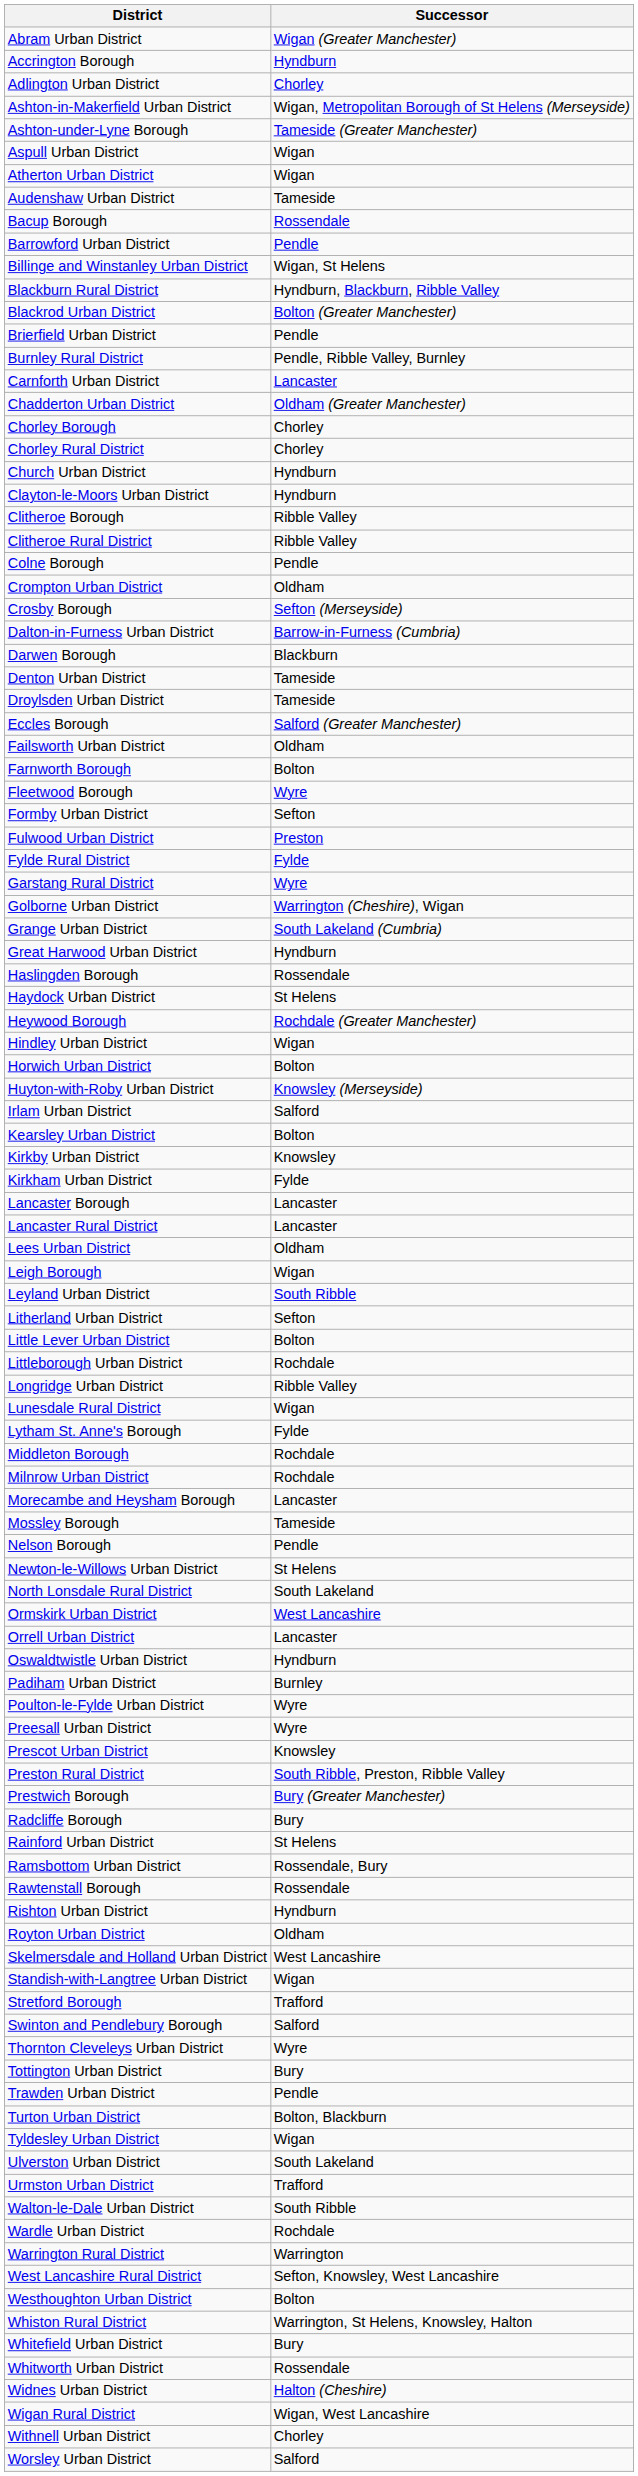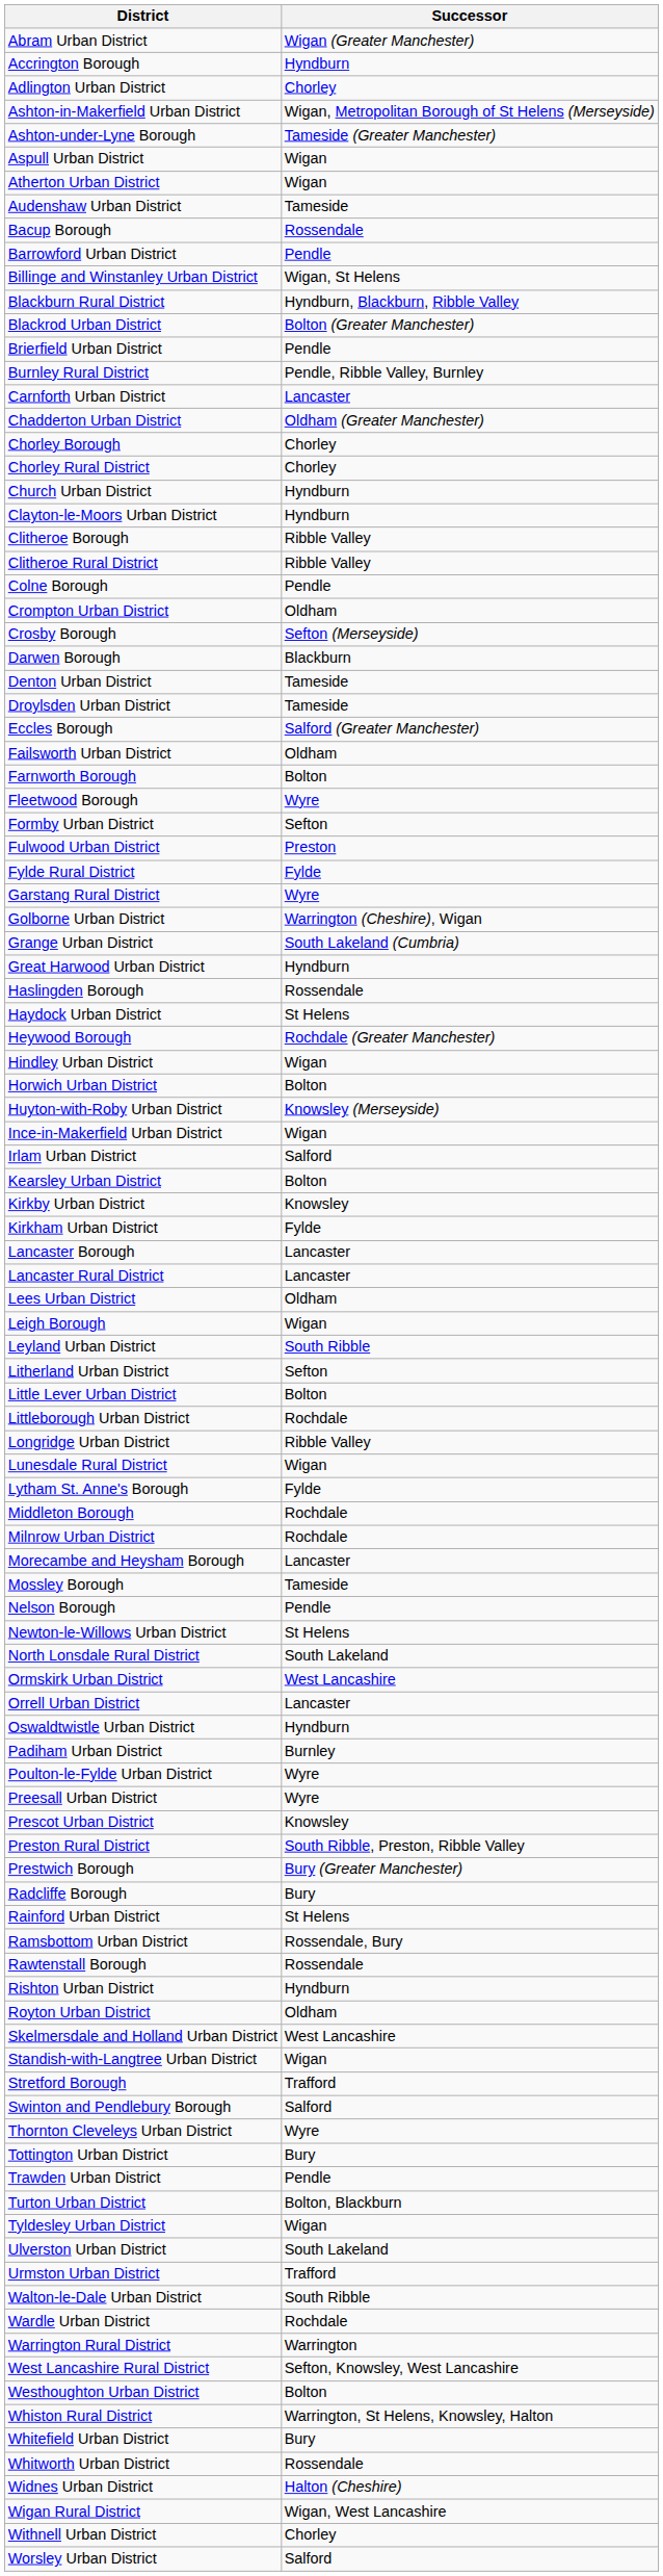 <table class="wikitable">
 <tr>
 <th>District</th>
 <th>Successor</th>
 </tr>
 <tr>
 <td><a href='#'>Abram</a> Urban District</td>
 <td><a href='#'>Wigan</a> <em>(Greater Manchester)</em></td>
 </tr>
 <tr>
 <td><a href='#'>Accrington</a> Borough</td>
 <td><a href='#'>Hyndburn</a></td>
 </tr>
 <tr>
 <td><a href='#'>Adlington</a> Urban District</td>
 <td><a href='#'>Chorley</a></td>
 </tr>
 <tr>
 <td><a href='#'>Ashton-in-Makerfield</a> Urban District</td>
 <td>Wigan, <a href='#'>Metropolitan Borough of St Helens</a> <em>(Merseyside)</em></td>
 </tr>
 <tr>
 <td><a href='#'>Ashton-under-Lyne</a> Borough</td>
 <td><a href='#'>Tameside</a> <em>(Greater Manchester)</em></td>
 </tr>
 <tr>
 <td><a href='#'>Aspull</a> Urban District</td>
 <td>Wigan</td>
 </tr>
 <tr>
 <td><a href='#'>Atherton Urban District</a></td>
 <td>Wigan</td>
 </tr>
 <tr>
 <td><a href='#'>Audenshaw</a> Urban District</td>
 <td>Tameside</td>
 </tr>
 <tr>
 <td><a href='#'>Bacup</a> Borough</td>
 <td><a href='#'>Rossendale</a></td>
 </tr>
 <tr>
 <td><a href='#'>Barrowford</a> Urban District</td>
 <td><a href='#'>Pendle</a></td>
 </tr>
 <tr>
 <td><a href='#'>Billinge and Winstanley Urban District</a></td>
 <td>Wigan, St Helens</td>
 </tr>
 <tr>
 <td><a href='#'>Blackburn Rural District</a></td>
 <td>Hyndburn, <a href='#'>Blackburn</a>, <a href='#'>Ribble Valley</a></td>
 </tr>
 <tr>
 <td><a href='#'>Blackrod Urban District</a></td>
 <td><a href='#'>Bolton</a> <em>(Greater Manchester)</em></td>
 </tr>
 <tr>
 <td><a href='#'>Brierfield</a> Urban District</td>
 <td>Pendle</td>
 </tr>
 <tr>
 <td><a href='#'>Burnley Rural District</a></td>
 <td>Pendle, Ribble Valley, Burnley</td>
 </tr>
 <tr>
 <td><a href='#'>Carnforth</a> Urban District</td>
 <td><a href='#'>Lancaster</a></td>
 </tr>
 <tr>
 <td><a href='#'>Chadderton Urban District</a></td>
 <td><a href='#'>Oldham</a> <em>(Greater Manchester)</em></td>
 </tr>
 <tr>
 <td><a href='#'>Chorley Borough</a></td>
 <td>Chorley</td>
 </tr>
 <tr>
 <td><a href='#'>Chorley Rural District</a></td>
 <td>Chorley</td>
 </tr>
 <tr>
 <td><a href='#'>Church</a> Urban District</td>
 <td>Hyndburn</td>
 </tr>
 <tr>
 <td><a href='#'>Clayton-le-Moors</a> Urban District</td>
 <td>Hyndburn</td>
 </tr>
 <tr>
 <td><a href='#'>Clitheroe</a> Borough</td>
 <td>Ribble Valley</td>
 </tr>
 <tr>
 <td><a href='#'>Clitheroe Rural District</a></td>
 <td>Ribble Valley</td>
 </tr>
 <tr>
 <td><a href='#'>Colne</a> Borough</td>
 <td>Pendle</td>
 </tr>
 <tr>
 <td><a href='#'>Crompton Urban District</a></td>
 <td>Oldham</td>
 </tr>
 <tr>
 <td><a href='#'>Crosby</a> Borough</td>
 <td><a href='#'>Sefton</a> <em>(Merseyside)</em></td>
 </tr>
 <tr>
-<td><a href='#'>Dalton-in-Furness</a> Urban District</td>
-<td><a href='#'>Barrow-in-Furness</a> <em>(Cumbria)</em></td>
-</tr>
-<tr>
 <td><a href='#'>Darwen</a> Borough</td>
 <td>Blackburn</td>
 </tr>
 <tr>
 <td><a href='#'>Denton</a> Urban District</td>
 <td>Tameside</td>
 </tr>
 <tr>
 <td><a href='#'>Droylsden</a> Urban District</td>
 <td>Tameside</td>
 </tr>
 <tr>
 <td><a href='#'>Eccles</a> Borough</td>
 <td><a href='#'>Salford</a> <em>(Greater Manchester)</em></td>
 </tr>
 <tr>
 <td><a href='#'>Failsworth</a> Urban District</td>
 <td>Oldham</td>
 </tr>
 <tr>
 <td><a href='#'>Farnworth Borough</a></td>
 <td>Bolton</td>
 </tr>
 <tr>
 <td><a href='#'>Fleetwood</a> Borough</td>
 <td><a href='#'>Wyre</a></td>
 </tr>
 <tr>
 <td><a href='#'>Formby</a> Urban District</td>
 <td>Sefton</td>
 </tr>
 <tr>
 <td><a href='#'>Fulwood Urban District</a></td>
 <td><a href='#'>Preston</a></td>
 </tr>
 <tr>
 <td><a href='#'>Fylde Rural District</a></td>
 <td><a href='#'>Fylde</a></td>
 </tr>
 <tr>
 <td><a href='#'>Garstang Rural District</a></td>
 <td><a href='#'>Wyre</a></td>
 </tr>
 <tr>
 <td><a href='#'>Golborne</a> Urban District</td>
 <td><a href='#'>Warrington</a> <em>(Cheshire)</em>, Wigan</td>
 </tr>
 <tr>
 <td><a href='#'>Grange</a> Urban District</td>
 <td><a href='#'>South Lakeland</a> <em>(Cumbria)</em></td>
 </tr>
 <tr>
 <td><a href='#'>Great Harwood</a> Urban District</td>
 <td>Hyndburn</td>
 </tr>
 <tr>
 <td><a href='#'>Haslingden</a> Borough</td>
 <td>Rossendale</td>
 </tr>
 <tr>
 <td><a href='#'>Haydock</a> Urban District</td>
 <td>St Helens</td>
 </tr>
 <tr>
 <td><a href='#'>Heywood Borough</a></td>
 <td><a href='#'>Rochdale</a> <em>(Greater Manchester)</em></td>
 </tr>
 <tr>
 <td><a href='#'>Hindley</a> Urban District</td>
 <td>Wigan</td>
 </tr>
 <tr>
 <td><a href='#'>Horwich Urban District</a></td>
 <td>Bolton</td>
 </tr>
 <tr>
 <td><a href='#'>Huyton-with-Roby</a> Urban District</td>
 <td><a href='#'>Knowsley</a> <em>(Merseyside)</em></td>
+</tr>
+<tr>
+<td><a href='#'>Ince-in-Makerfield</a> Urban District</td>
+<td>Wigan</td>
 </tr>
 <tr>
 <td><a href='#'>Irlam</a> Urban District</td>
 <td>Salford</td>
 </tr>
 <tr>
 <td><a href='#'>Kearsley Urban District</a></td>
 <td>Bolton</td>
 </tr>
 <tr>
 <td><a href='#'>Kirkby</a> Urban District</td>
 <td>Knowsley</td>
 </tr>
 <tr>
 <td><a href='#'>Kirkham</a> Urban District</td>
 <td>Fylde</td>
 </tr>
 <tr>
 <td><a href='#'>Lancaster</a> Borough</td>
 <td>Lancaster</td>
 </tr>
 <tr>
 <td><a href='#'>Lancaster Rural District</a></td>
 <td>Lancaster</td>
 </tr>
 <tr>
 <td><a href='#'>Lees Urban District</a></td>
 <td>Oldham</td>
 </tr>
 <tr>
 <td><a href='#'>Leigh Borough</a></td>
 <td>Wigan</td>
 </tr>
 <tr>
 <td><a href='#'>Leyland</a> Urban District</td>
 <td><a href='#'>South Ribble</a></td>
 </tr>
 <tr>
 <td><a href='#'>Litherland</a> Urban District</td>
 <td>Sefton</td>
 </tr>
 <tr>
 <td><a href='#'>Little Lever Urban District</a></td>
 <td>Bolton</td>
 </tr>
 <tr>
 <td><a href='#'>Littleborough</a> Urban District</td>
 <td>Rochdale</td>
 </tr>
 <tr>
 <td><a href='#'>Longridge</a> Urban District</td>
 <td>Ribble Valley</td>
 </tr>
 <tr>
 <td><a href='#'>Lunesdale Rural District</a></td>
 <td>Wigan</td>
 </tr>
 <tr>
 <td><a href='#'>Lytham St. Anne's</a> Borough</td>
 <td>Fylde</td>
 </tr>
 <tr>
 <td><a href='#'>Middleton Borough</a></td>
 <td>Rochdale</td>
 </tr>
 <tr>
 <td><a href='#'>Milnrow Urban District</a></td>
 <td>Rochdale</td>
 </tr>
 <tr>
 <td><a href='#'>Morecambe and Heysham</a> Borough</td>
 <td>Lancaster</td>
 </tr>
 <tr>
 <td><a href='#'>Mossley</a> Borough</td>
 <td>Tameside</td>
 </tr>
 <tr>
 <td><a href='#'>Nelson</a> Borough</td>
 <td>Pendle</td>
 </tr>
 <tr>
 <td><a href='#'>Newton-le-Willows</a> Urban District</td>
 <td>St Helens</td>
 </tr>
 <tr>
 <td><a href='#'>North Lonsdale Rural District</a></td>
 <td>South Lakeland</td>
 </tr>
 <tr>
 <td><a href='#'>Ormskirk Urban District</a></td>
 <td><a href='#'>West Lancashire</a></td>
 </tr>
 <tr>
 <td><a href='#'>Orrell Urban District</a></td>
 <td>Lancaster</td>
 </tr>
 <tr>
 <td><a href='#'>Oswaldtwistle</a> Urban District</td>
 <td>Hyndburn</td>
 </tr>
 <tr>
 <td><a href='#'>Padiham</a> Urban District</td>
 <td>Burnley</td>
 </tr>
 <tr>
 <td><a href='#'>Poulton-le-Fylde</a> Urban District</td>
 <td>Wyre</td>
 </tr>
 <tr>
 <td><a href='#'>Preesall</a> Urban District</td>
 <td>Wyre</td>
 </tr>
 <tr>
 <td><a href='#'>Prescot Urban District</a></td>
 <td>Knowsley</td>
 </tr>
 <tr>
 <td><a href='#'>Preston Rural District</a></td>
 <td><a href='#'>South Ribble</a>, Preston, Ribble Valley</td>
 </tr>
 <tr>
 <td><a href='#'>Prestwich</a> Borough</td>
 <td><a href='#'>Bury</a> <em>(Greater Manchester)</em></td>
 </tr>
 <tr>
 <td><a href='#'>Radcliffe</a> Borough</td>
 <td>Bury</td>
 </tr>
 <tr>
 <td><a href='#'>Rainford</a> Urban District</td>
 <td>St Helens</td>
 </tr>
 <tr>
 <td><a href='#'>Ramsbottom</a> Urban District</td>
 <td>Rossendale, Bury</td>
 </tr>
 <tr>
 <td><a href='#'>Rawtenstall</a> Borough</td>
 <td>Rossendale</td>
 </tr>
 <tr>
 <td><a href='#'>Rishton</a> Urban District</td>
 <td>Hyndburn</td>
 </tr>
 <tr>
 <td><a href='#'>Royton Urban District</a></td>
 <td>Oldham</td>
 </tr>
 <tr>
 <td><a href='#'>Skelmersdale and Holland</a> Urban District</td>
 <td>West Lancashire</td>
 </tr>
 <tr>
 <td><a href='#'>Standish-with-Langtree</a> Urban District</td>
 <td>Wigan</td>
 </tr>
 <tr>
 <td><a href='#'>Stretford Borough</a></td>
 <td>Trafford</td>
 </tr>
 <tr>
 <td><a href='#'>Swinton and Pendlebury</a> Borough</td>
 <td>Salford</td>
 </tr>
 <tr>
 <td><a href='#'>Thornton Cleveleys</a> Urban District</td>
 <td>Wyre</td>
 </tr>
 <tr>
 <td><a href='#'>Tottington</a> Urban District</td>
 <td>Bury</td>
 </tr>
 <tr>
 <td><a href='#'>Trawden</a> Urban District</td>
 <td>Pendle</td>
 </tr>
 <tr>
 <td><a href='#'>Turton Urban District</a></td>
 <td>Bolton, Blackburn</td>
 </tr>
 <tr>
 <td><a href='#'>Tyldesley Urban District</a></td>
 <td>Wigan</td>
 </tr>
 <tr>
 <td><a href='#'>Ulverston</a> Urban District</td>
 <td>South Lakeland</td>
 </tr>
 <tr>
 <td><a href='#'>Urmston Urban District</a></td>
 <td>Trafford</td>
 </tr>
 <tr>
 <td><a href='#'>Walton-le-Dale</a> Urban District</td>
 <td>South Ribble</td>
 </tr>
 <tr>
 <td><a href='#'>Wardle</a> Urban District</td>
 <td>Rochdale</td>
 </tr>
 <tr>
 <td><a href='#'>Warrington Rural District</a></td>
 <td>Warrington</td>
 </tr>
 <tr>
 <td><a href='#'>West Lancashire Rural District</a></td>
 <td>Sefton, Knowsley, West Lancashire</td>
 </tr>
 <tr>
 <td><a href='#'>Westhoughton Urban District</a></td>
 <td>Bolton</td>
 </tr>
 <tr>
 <td><a href='#'>Whiston Rural District</a></td>
 <td>Warrington, St Helens, Knowsley, Halton</td>
 </tr>
 <tr>
 <td><a href='#'>Whitefield</a> Urban District</td>
 <td>Bury</td>
 </tr>
 <tr>
 <td><a href='#'>Whitworth</a> Urban District</td>
 <td>Rossendale</td>
 </tr>
 <tr>
 <td><a href='#'>Widnes</a> Urban District</td>
 <td><a href='#'>Halton</a> <em>(Cheshire)</em></td>
 </tr>
 <tr>
 <td><a href='#'>Wigan Rural District</a></td>
 <td>Wigan, West Lancashire</td>
 </tr>
 <tr>
 <td><a href='#'>Withnell</a> Urban District</td>
 <td>Chorley</td>
 </tr>
 <tr>
 <td><a href='#'>Worsley</a> Urban District</td>
 <td>Salford</td>
 </tr>
 </table>
